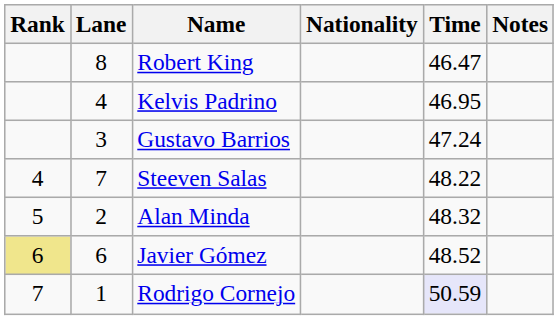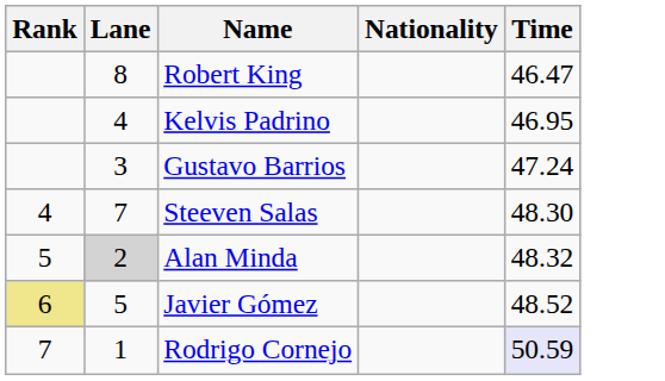 <table class="wikitable sortable" style="text-align:center;font-size:95%">
 <tr>
 <th>Rank</th>
 <th>Lane</th>
 <th>Name</th>
 <th>Nationality</th>
 <th>Time</th>
-<th>Notes</th>
 </tr>
 <tr>
 <td></td>
 <td>8</td>
 <td align=left><a href='#'>Robert King</a></td>
 <td align=left></td>
 <td>46.47</td>
-<td></td>
 </tr>
 <tr>
 <td></td>
 <td>4</td>
 <td align=left><a href='#'>Kelvis Padrino</a></td>
 <td align=left></td>
 <td>46.95</td>
-<td></td>
 </tr>
 <tr>
 <td></td>
 <td>3</td>
 <td align=left><a href='#'>Gustavo Barrios</a></td>
 <td align=left></td>
 <td>47.24</td>
-<td></td>
 </tr>
 <tr>
 <td>4</td>
 <td>7</td>
 <td align=left><a href='#'>Steeven Salas</a></td>
 <td align=left></td>
-<td>48.22</td>
-<td></td>
+<td>48.30</td>
 </tr>
 <tr>
 <td>5</td>
-<td>2</td>
+<td style="background: lightgrey;">2</td>
 <td align=left><a href='#'>Alan Minda</a></td>
 <td align=left></td>
 <td>48.32</td>
-<td></td>
 </tr>
 <tr>
 <td style="background: khaki;">6</td>
-<td>6</td>
+<td>5</td>
 <td align=left><a href='#'>Javier Gómez</a></td>
 <td align=left></td>
 <td>48.52</td>
-<td></td>
 </tr>
 <tr>
 <td>7</td>
 <td>1</td>
 <td align=left><a href='#'>Rodrigo Cornejo</a></td>
 <td align=left></td>
 <td style="background: lavender;">50.59</td>
-<td></td>
 </tr>
 </table>
